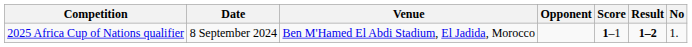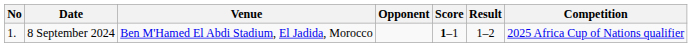 <table class="wikitable" style="font-size:100%;">
 <tr>
-<th>Competition</th>
+<th>No</th>
 <th>Date</th>
 <th>Venue</th>
 <th>Opponent</th>
 <th>Score</th>
 <th>Result</th>
-<th>No</th>
+<th>Competition</th>
 </tr>
 <tr>
-<td><a href='#'>2025 Africa Cup of Nations qualifier</a></td>
+<td>1.</td>
 <td>8 September 2024</td>
 <td><a href='#'>Ben M'Hamed El Abdi Stadium</a>, <a href='#'>El Jadida</a>, Morocco</td>
 <td></td>
 <td align=center><strong>1</strong>–1</td>
-<td align=center><strong>1–2</strong></td>
-<td>1.</td>
+<td align=center>1–2</td>
+<td><a href='#'>2025 Africa Cup of Nations qualifier</a></td>
 </tr>
 </table>
